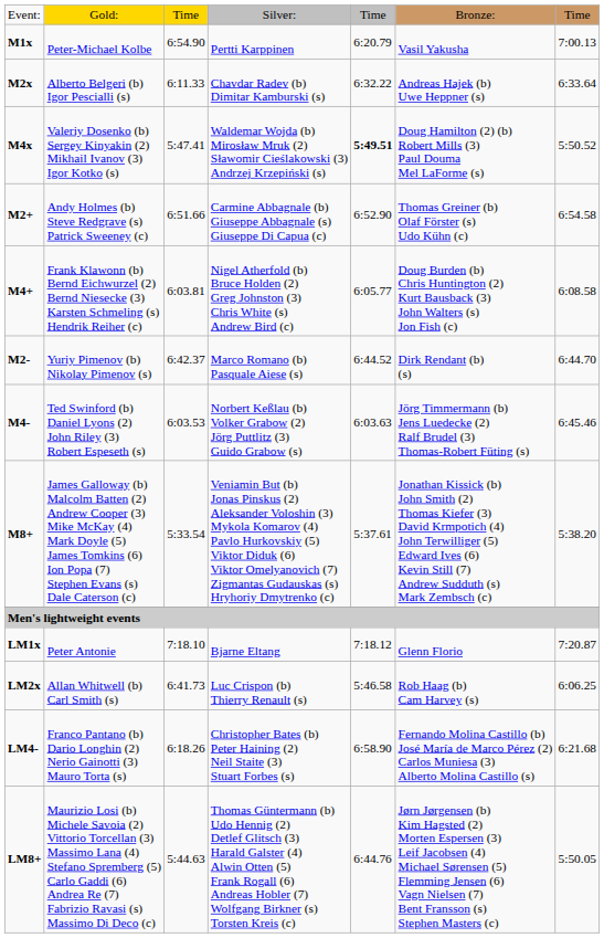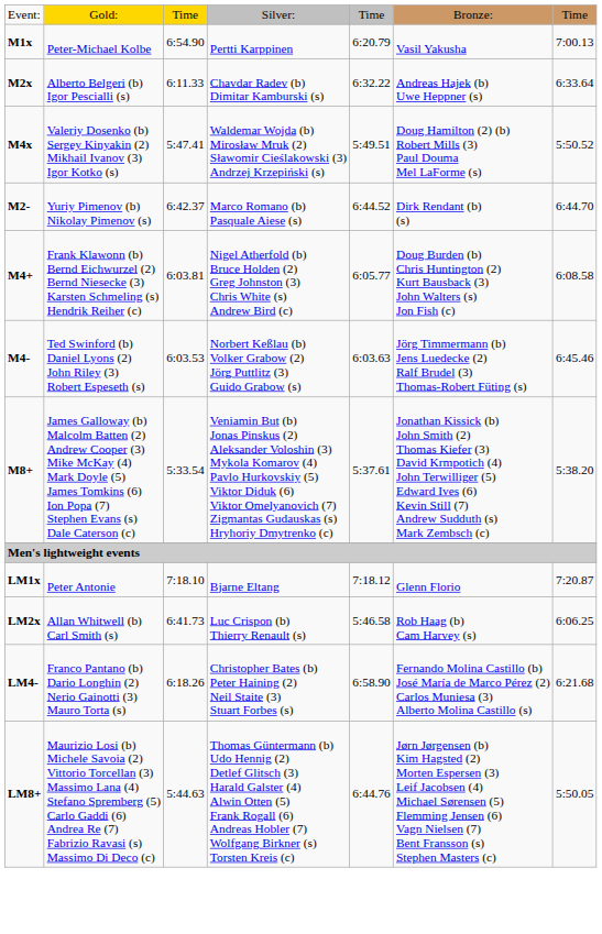 <table class="wikitable">
 <tr>
 <td>Event:</td>
 <td style="text-align:center;background-color:gold;">Gold:</td>
 <td style="text-align:center;background-color:gold;">Time</td>
 <td style="text-align:center;background-color:silver;">Silver:</td>
 <td style="text-align:center;background-color:silver;">Time</td>
 <td style="text-align:center;background-color:#CC9966;">Bronze:</td>
 <td style="text-align:center;background-color:#CC9966;">Time</td>
 </tr>
 <tr>
 <td><strong>M1x </strong></td>
 <td> <br> <a href='#'>Peter-Michael Kolbe</a></td>
 <td>6:54.90</td>
 <td> <br> <a href='#'>Pertti Karppinen</a></td>
 <td>6:20.79</td>
 <td> <br> <a href='#'>Vasil Yakusha</a></td>
 <td>7:00.13</td>
 </tr>
 <tr>
 <td><strong>M2x</strong></td>
 <td> <br> <a href='#'>Alberto Belgeri</a> (b) <br> <a href='#'>Igor Pescialli</a> (s)</td>
 <td>6:11.33</td>
 <td> <br> <a href='#'>Chavdar Radev</a> (b) <br> <a href='#'>Dimitar Kamburski</a> (s)</td>
 <td>6:32.22</td>
 <td> <br> <a href='#'>Andreas Hajek</a> (b) <br> <a href='#'>Uwe Heppner</a> (s)</td>
 <td>6:33.64</td>
 </tr>
 <tr>
 <td><strong>M4x</strong></td>
 <td> <br> <a href='#'>Valeriy Dosenko</a> (b) <br> <a href='#'>Sergey Kinyakin</a> (2) <br> <a href='#'>Mikhail Ivanov</a> (3) <br> <a href='#'>Igor Kotko</a> (s)</td>
 <td>5:47.41</td>
 <td> <br> <a href='#'>Waldemar Wojda</a> (b) <br> <a href='#'>Mirosław Mruk</a> (2) <br> <a href='#'>Sławomir Cieślakowski</a> (3) <br> <a href='#'>Andrzej Krzepiński</a> (s)</td>
-<td><strong>5:49.51</strong></td>
+<td>5:49.51</td>
 <td> <br> <a href='#'>Doug Hamilton</a> (2) (b) <br> <a href='#'>Robert Mills</a> (3) <br> <a href='#'>Paul Douma</a> <br> <a href='#'>Mel LaForme</a> (s)</td>
 <td>5:50.52</td>
 </tr>
 <tr>
-<td><strong>M2+</strong></td>
-<td> <br> <a href='#'>Andy Holmes</a> (b) <br> <a href='#'>Steve Redgrave</a> (s) <br> <a href='#'>Patrick Sweeney</a> (c)</td>
-<td>6:51.66</td>
-<td> <br> <a href='#'>Carmine Abbagnale</a> (b) <br> <a href='#'>Giuseppe Abbagnale</a> (s) <br> <a href='#'>Giuseppe Di Capua</a> (c)</td>
-<td>6:52.90</td>
-<td> <br> <a href='#'>Thomas Greiner</a> (b) <br> <a href='#'>Olaf Förster</a> (s) <br> <a href='#'>Udo Kühn</a> (c)</td>
-<td>6:54.58</td>
+<td><strong>M2-</strong></td>
+<td> <br> <a href='#'>Yuriy Pimenov</a> (b) <br> <a href='#'>Nikolay Pimenov</a> (s)</td>
+<td>6:42.37</td>
+<td> <br> <a href='#'>Marco Romano</a> (b) <br> <a href='#'>Pasquale Aiese</a> (s)</td>
+<td>6:44.52</td>
+<td> <br> <a href='#'>Dirk Rendant</a> (b) <br>  (s)</td>
+<td>6:44.70</td>
 </tr>
 <tr>
 <td><strong>M4+</strong></td>
 <td> <br> <a href='#'>Frank Klawonn</a> (b) <br> <a href='#'>Bernd Eichwurzel</a> (2) <br> <a href='#'>Bernd Niesecke</a> (3) <br> <a href='#'>Karsten Schmeling</a> (s) <br> <a href='#'>Hendrik Reiher</a> (c)</td>
 <td>6:03.81</td>
 <td> <br> <a href='#'>Nigel Atherfold</a> (b) <br> <a href='#'>Bruce Holden</a> (2) <br> <a href='#'>Greg Johnston</a> (3) <br> <a href='#'>Chris White</a> (s) <br> <a href='#'>Andrew Bird</a> (c)</td>
 <td>6:05.77</td>
 <td> <br> <a href='#'>Doug Burden</a> (b) <br> <a href='#'>Chris Huntington</a> (2) <br> <a href='#'>Kurt Bausback</a> (3) <br> <a href='#'>John Walters</a> (s) <br> <a href='#'>Jon Fish</a> (c)</td>
 <td>6:08.58</td>
-</tr>
-<tr>
-<td><strong>M2-</strong></td>
-<td> <br> <a href='#'>Yuriy Pimenov</a> (b) <br> <a href='#'>Nikolay Pimenov</a> (s)</td>
-<td>6:42.37</td>
-<td> <br> <a href='#'>Marco Romano</a> (b) <br> <a href='#'>Pasquale Aiese</a> (s)</td>
-<td>6:44.52</td>
-<td> <br> <a href='#'>Dirk Rendant</a> (b) <br>  (s)</td>
-<td>6:44.70</td>
 </tr>
 <tr>
 <td><strong>M4-</strong></td>
 <td> <br> <a href='#'>Ted Swinford</a> (b) <br> <a href='#'>Daniel Lyons</a> (2) <br> <a href='#'>John Riley</a> (3) <br> <a href='#'>Robert Espeseth</a> (s)</td>
 <td>6:03.53</td>
 <td> <br> <a href='#'>Norbert Keßlau</a> (b) <br> <a href='#'>Volker Grabow</a> (2) <br> <a href='#'>Jörg Puttlitz</a> (3) <br> <a href='#'>Guido Grabow</a> (s)</td>
 <td>6:03.63</td>
 <td> <br> <a href='#'>Jörg Timmermann</a> (b) <br> <a href='#'>Jens Luedecke</a> (2) <br> <a href='#'>Ralf Brudel</a> (3) <br> <a href='#'>Thomas-Robert Füting</a> (s)</td>
 <td>6:45.46</td>
 </tr>
 <tr>
 <td><strong>M8+</strong></td>
 <td> <br> <a href='#'>James Galloway</a> (b) <br> <a href='#'>Malcolm Batten</a> (2) <br> <a href='#'>Andrew Cooper</a> (3) <br> <a href='#'>Mike McKay</a> (4) <br> <a href='#'>Mark Doyle</a> (5) <br> <a href='#'>James Tomkins</a> (6) <br> <a href='#'>Ion Popa</a> (7) <br> <a href='#'>Stephen Evans</a> (s) <br> <a href='#'>Dale Caterson</a> (c)</td>
 <td>5:33.54</td>
 <td> <br> <a href='#'>Veniamin But</a> (b) <br> <a href='#'>Jonas Pinskus</a> (2) <br> <a href='#'>Aleksander Voloshin</a> (3) <br> <a href='#'>Mykola Komarov</a> (4) <br> <a href='#'>Pavlo Hurkovskiy</a> (5) <br> <a href='#'>Viktor Diduk</a> (6) <br> <a href='#'>Viktor Omelyanovich</a> (7) <br> <a href='#'>Zigmantas Gudauskas</a> (s) <br> <a href='#'>Hryhoriy Dmytrenko</a> (c)</td>
 <td>5:37.61</td>
 <td> <br> <a href='#'>Jonathan Kissick</a> (b) <br> <a href='#'>John Smith</a> (2) <br> <a href='#'>Thomas Kiefer</a> (3) <br> <a href='#'>David Krmpotich</a> (4) <br> <a href='#'>John Terwilliger</a> (5) <br> <a href='#'>Edward Ives</a> (6) <br> <a href='#'>Kevin Still</a> (7) <br> <a href='#'>Andrew Sudduth</a> (s) <br> <a href='#'>Mark Zembsch</a> (c)</td>
 <td>5:38.20</td>
 </tr>
 <tr>
 </tr>
 <tr bgcolor="#cccccc">
 <td colspan=7><strong>Men's lightweight events</strong></td>
 </tr>
 <tr>
 <td><strong>LM1x</strong></td>
 <td> <br> <a href='#'>Peter Antonie</a></td>
 <td>7:18.10</td>
 <td> <br> <a href='#'>Bjarne Eltang</a></td>
 <td>7:18.12</td>
 <td> <br> <a href='#'>Glenn Florio</a></td>
 <td>7:20.87</td>
 </tr>
 <tr>
 <td><strong>LM2x</strong></td>
 <td> <br> <a href='#'>Allan Whitwell</a> (b) <br> <a href='#'>Carl Smith</a> (s)</td>
 <td>6:41.73</td>
 <td> <br> <a href='#'>Luc Crispon</a> (b) <br> <a href='#'>Thierry Renault</a> (s)</td>
 <td>5:46.58</td>
 <td> <br> <a href='#'>Rob Haag</a> (b) <br> <a href='#'>Cam Harvey</a> (s)</td>
 <td>6:06.25</td>
 </tr>
 <tr>
 <td><strong>LM4-</strong></td>
 <td> <br> <a href='#'>Franco Pantano</a> (b) <br> <a href='#'>Dario Longhin</a> (2) <br> <a href='#'>Nerio Gainotti</a> (3) <br> <a href='#'>Mauro Torta</a> (s)</td>
 <td>6:18.26</td>
 <td> <br> <a href='#'>Christopher Bates</a> (b) <br> <a href='#'>Peter Haining</a> (2) <br> <a href='#'>Neil Staite</a> (3) <br> <a href='#'>Stuart Forbes</a> (s)</td>
 <td>6:58.90</td>
 <td> <br> <a href='#'>Fernando Molina Castillo</a> (b) <br> <a href='#'>José María de Marco Pérez</a> (2) <br> <a href='#'>Carlos Muniesa</a> (3) <br> <a href='#'>Alberto Molina Castillo</a> (s)</td>
 <td>6:21.68</td>
 </tr>
 <tr>
 <td><strong>LM8+</strong></td>
 <td> <br> <a href='#'>Maurizio Losi</a> (b) <br> <a href='#'>Michele Savoia</a> (2) <br> <a href='#'>Vittorio Torcellan</a> (3) <br> <a href='#'>Massimo Lana</a> (4) <br> <a href='#'>Stefano Spremberg</a> (5) <br> <a href='#'>Carlo Gaddi</a> (6) <br> <a href='#'>Andrea Re</a> (7) <br> <a href='#'>Fabrizio Ravasi</a> (s) <br> <a href='#'>Massimo Di Deco</a> (c)</td>
 <td>5:44.63</td>
 <td> <br> <a href='#'>Thomas Güntermann</a> (b) <br> <a href='#'>Udo Hennig</a> (2) <br> <a href='#'>Detlef Glitsch</a> (3) <br> <a href='#'>Harald Galster</a> (4) <br> <a href='#'>Alwin Otten</a> (5) <br> <a href='#'>Frank Rogall</a> (6) <br> <a href='#'>Andreas Hobler</a> (7) <br> <a href='#'>Wolfgang Birkner</a> (s) <br> <a href='#'>Torsten Kreis</a> (c)</td>
 <td>6:44.76</td>
 <td> <br> <a href='#'>Jørn Jørgensen</a> (b) <br> <a href='#'>Kim Hagsted</a> (2) <br> <a href='#'>Morten Espersen</a> (3) <br> <a href='#'>Leif Jacobsen</a> (4) <br> <a href='#'>Michael Sørensen</a> (5) <br> <a href='#'>Flemming Jensen</a> (6) <br> <a href='#'>Vagn Nielsen</a> (7) <br> <a href='#'>Bent Fransson</a> (s) <br> <a href='#'>Stephen Masters</a> (c)</td>
 <td>5:50.05</td>
 </tr>
 </table>
